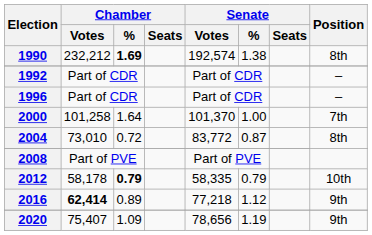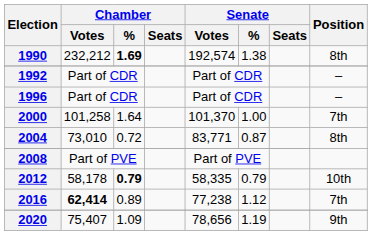 <table class=wikitable style=text-align:center>
 <tr>
 <th rowspan="2">Election</th>
 <th colspan="3"><a href='#'>Chamber</a></th>
 <th colspan="3"><a href='#'>Senate</a></th>
 <th rowspan="2">Position</th>
 </tr>
 <tr>
 <th>Votes</th>
 <th>%</th>
 <th>Seats</th>
 <th>Votes</th>
 <th>%</th>
 <th>Seats</th>
 </tr>
 <tr>
 <th><a href='#'>1990</a></th>
 <td>232,212</td>
 <td><strong>1.69</strong></td>
 <td></td>
 <td>192,574</td>
 <td>1.38</td>
 <td></td>
 <td>8th</td>
 </tr>
 <tr>
 </tr>
 <tr>
 <th><a href='#'>1992</a></th>
 <td colspan=2>Part of <a href='#'>CDR</a></td>
 <td></td>
 <td colspan=2>Part of <a href='#'>CDR</a></td>
 <td></td>
 <td>–</td>
 </tr>
 <tr>
 <th><a href='#'>1996</a></th>
 <td colspan=2>Part of <a href='#'>CDR</a></td>
 <td></td>
 <td colspan=2>Part of <a href='#'>CDR</a></td>
 <td></td>
 <td>–</td>
 </tr>
 <tr>
 <th><a href='#'>2000</a></th>
 <td>101,258</td>
 <td>1.64</td>
 <td></td>
 <td>101,370</td>
 <td>1.00</td>
 <td></td>
 <td>7th</td>
 </tr>
 <tr>
 <th><a href='#'>2004</a></th>
 <td>73,010</td>
 <td>0.72</td>
 <td></td>
-<td>83,772</td>
+<td>83,771</td>
 <td>0.87</td>
 <td></td>
 <td>8th</td>
 </tr>
 <tr>
 </tr>
 <tr>
 <th><a href='#'>2008</a></th>
 <td colspan=2>Part of <a href='#'>PVE</a></td>
 <td></td>
 <td colspan=2>Part of <a href='#'>PVE</a></td>
 <td></td>
 </tr>
 <tr>
 <th><a href='#'>2012</a></th>
 <td>58,178</td>
 <td><strong>0.79</strong></td>
 <td></td>
 <td>58,335</td>
 <td>0.79</td>
 <td></td>
 <td>10th</td>
 </tr>
 <tr>
 <th><a href='#'>2016</a></th>
 <td><strong>62,414</strong></td>
 <td>0.89</td>
 <td></td>
-<td>77,218</td>
+<td>77,238</td>
 <td>1.12</td>
 <td></td>
-<td>9th</td>
+<td>7th</td>
 </tr>
 <tr>
 </tr>
 <tr>
 <th><a href='#'>2020</a></th>
 <td>75,407</td>
 <td>1.09</td>
 <td></td>
 <td>78,656</td>
 <td>1.19</td>
 <td></td>
 <td>9th</td>
 </tr>
 </table>
